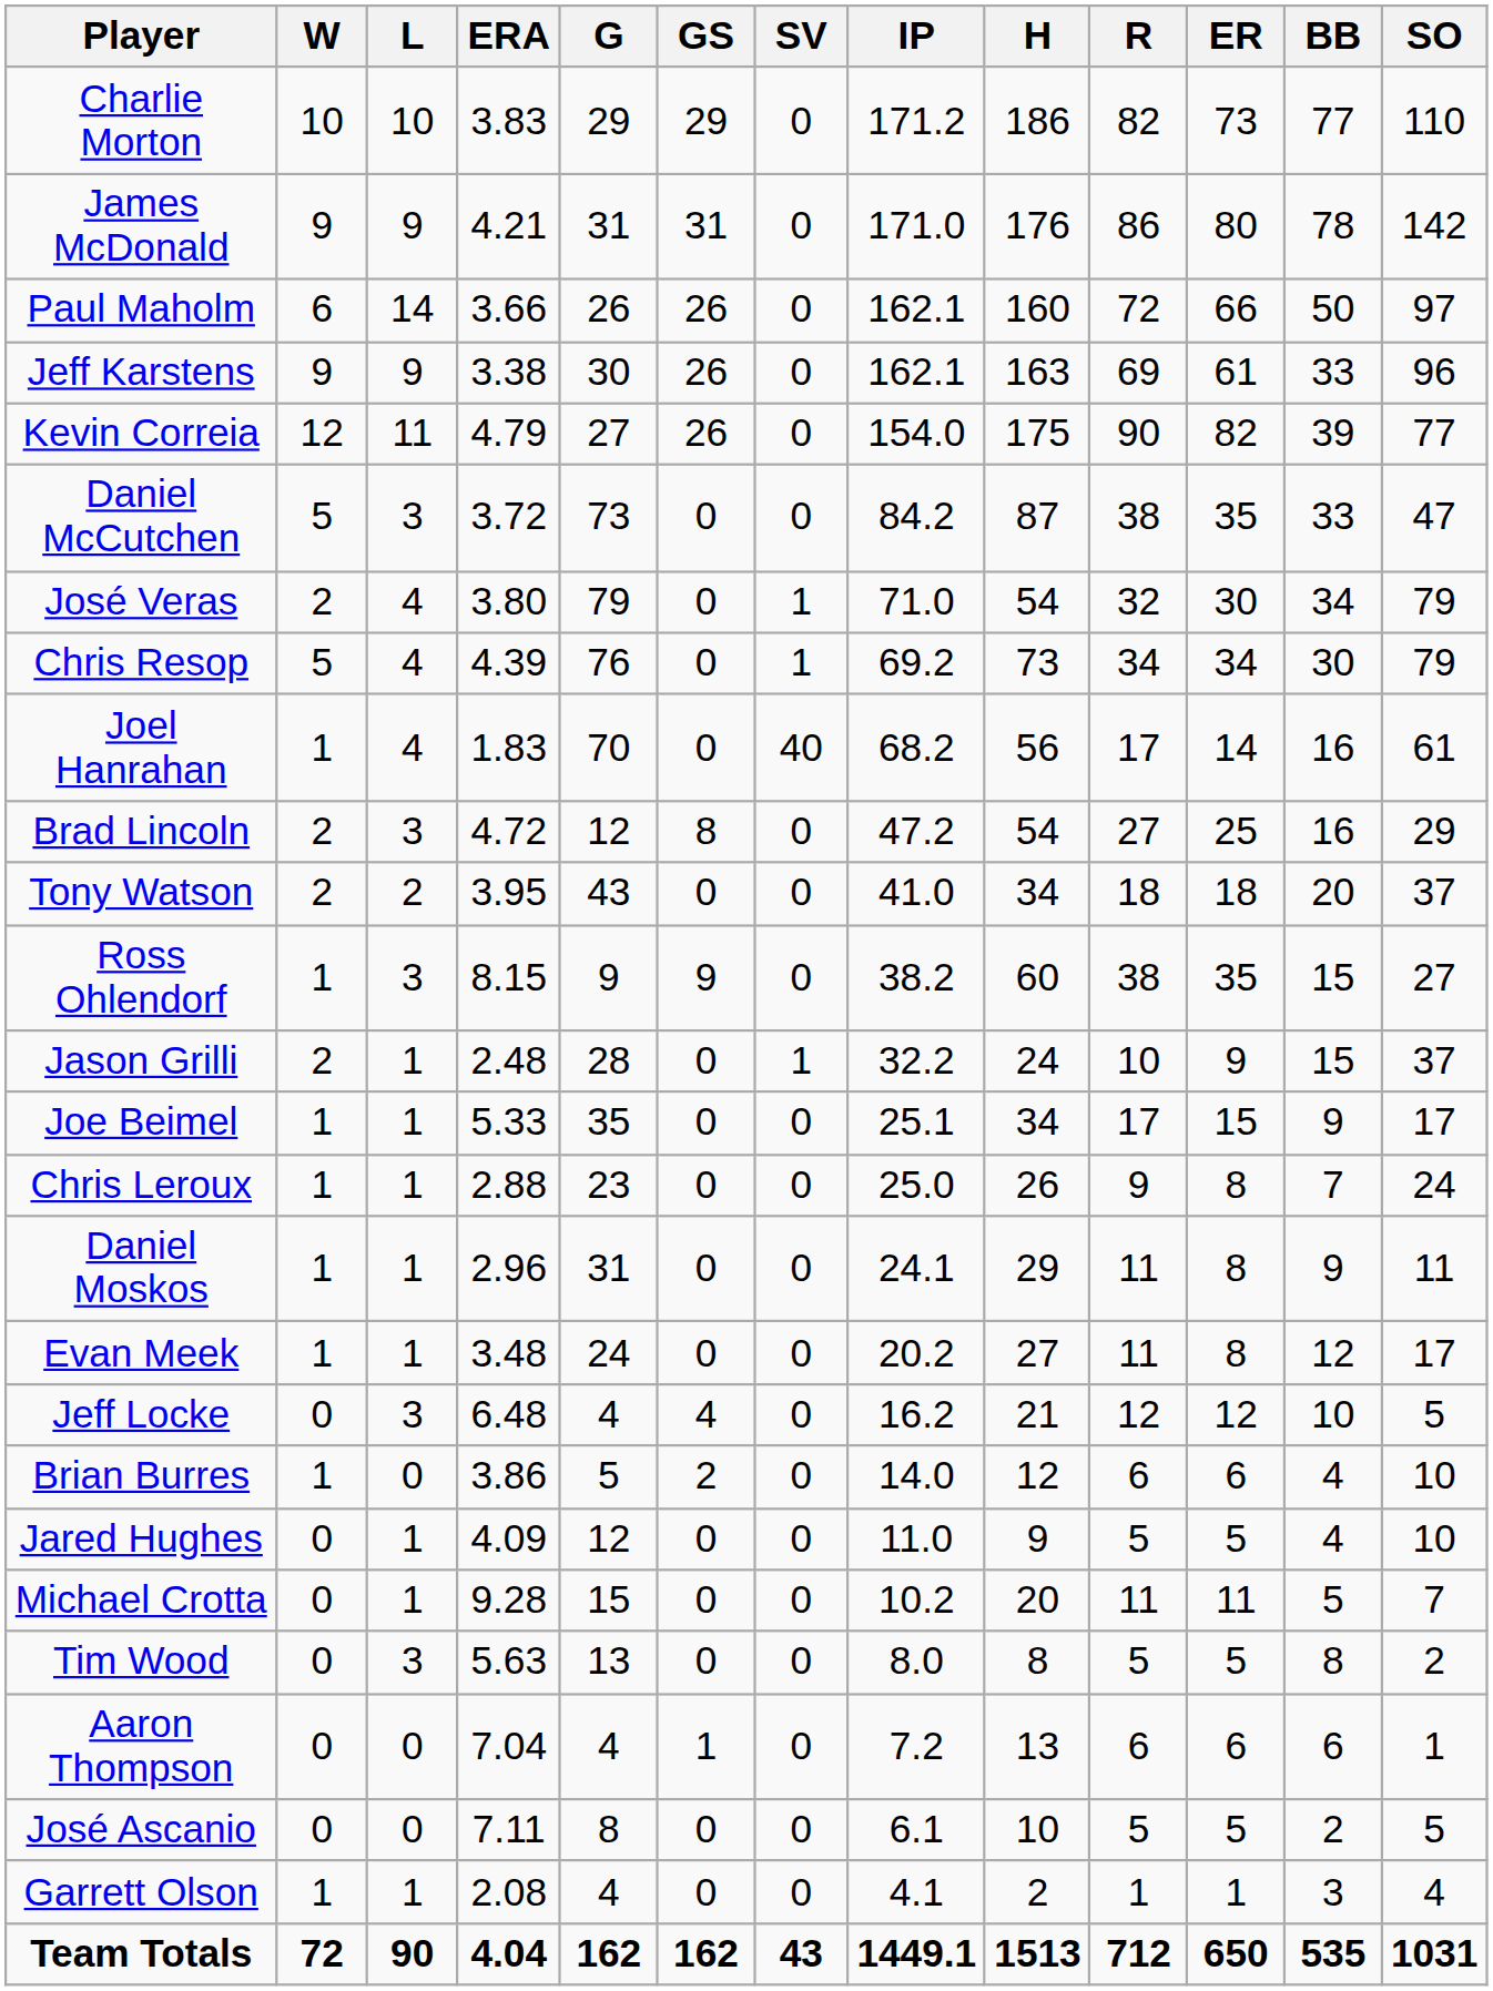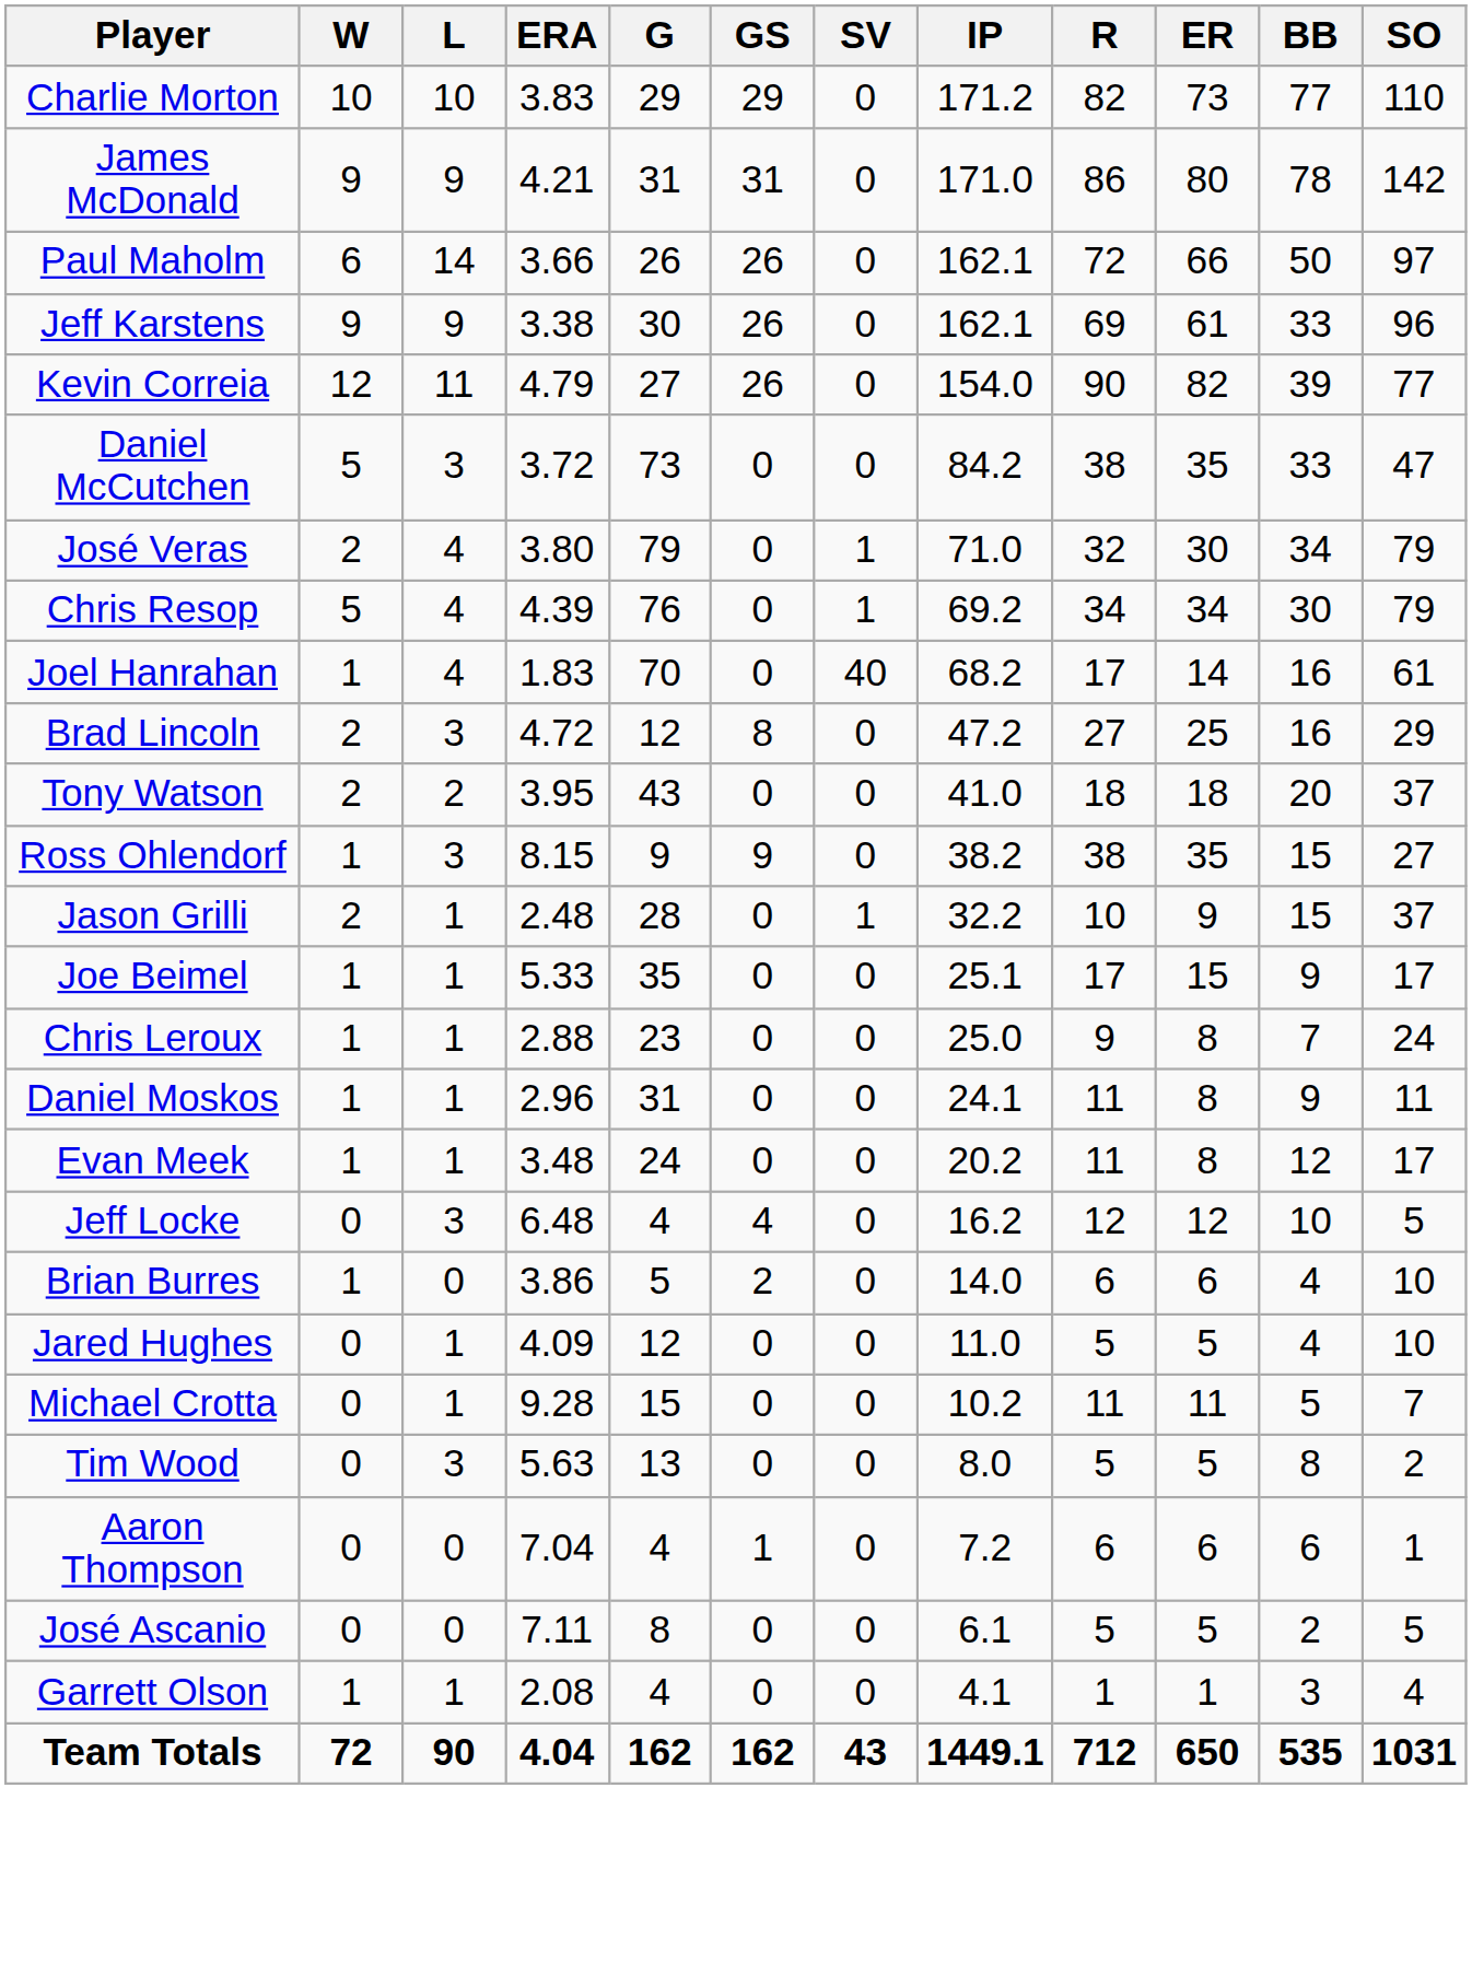 <table class=wikitable style="text-align:center">
 <tr>
 <th bgcolor=#DDDDFF; width="20%">Player</th>
 <th bgcolor=#DDDDFF; width="7%">W</th>
 <th bgcolor=#DDDDFF; width="7%">L</th>
 <th bgcolor=#DDDDFF; width="7%">ERA</th>
 <th bgcolor=#DDDDFF; width="7%">G</th>
 <th bgcolor=#DDDDFF; width="7%">GS</th>
 <th bgcolor=#DDDDFF; width="7%">SV</th>
 <th bgcolor=#DDDDFF; width="7%">IP</th>
-<th bgcolor=#DDDDFF; width="7%">H</th>
 <th bgcolor=#DDDDFF; width="7%">R</th>
 <th bgcolor=#DDDDFF; width="7%">ER</th>
 <th bgcolor=#DDDDFF; width="7%">BB</th>
 <th bgcolor=#DDDDFF; width="7%">SO</th>
 </tr>
 <tr>
 <td><a href='#'>Charlie Morton</a></td>
 <td>10</td>
 <td>10</td>
 <td>3.83</td>
 <td>29</td>
 <td>29</td>
 <td>0</td>
 <td>171.2</td>
-<td>186</td>
 <td>82</td>
 <td>73</td>
 <td>77</td>
 <td>110</td>
 </tr>
 <tr>
 <td><a href='#'>James McDonald</a></td>
 <td>9</td>
 <td>9</td>
 <td>4.21</td>
 <td>31</td>
 <td>31</td>
 <td>0</td>
 <td>171.0</td>
-<td>176</td>
 <td>86</td>
 <td>80</td>
 <td>78</td>
 <td>142</td>
 </tr>
 <tr>
 <td><a href='#'>Paul Maholm</a></td>
 <td>6</td>
 <td>14</td>
 <td>3.66</td>
 <td>26</td>
 <td>26</td>
 <td>0</td>
 <td>162.1</td>
-<td>160</td>
 <td>72</td>
 <td>66</td>
 <td>50</td>
 <td>97</td>
 </tr>
 <tr>
 <td><a href='#'>Jeff Karstens</a></td>
 <td>9</td>
 <td>9</td>
 <td>3.38</td>
 <td>30</td>
 <td>26</td>
 <td>0</td>
 <td>162.1</td>
-<td>163</td>
 <td>69</td>
 <td>61</td>
 <td>33</td>
 <td>96</td>
 </tr>
 <tr>
 <td><a href='#'>Kevin Correia</a></td>
 <td>12</td>
 <td>11</td>
 <td>4.79</td>
 <td>27</td>
 <td>26</td>
 <td>0</td>
 <td>154.0</td>
-<td>175</td>
 <td>90</td>
 <td>82</td>
 <td>39</td>
 <td>77</td>
 </tr>
 <tr>
 <td><a href='#'>Daniel McCutchen</a></td>
 <td>5</td>
 <td>3</td>
 <td>3.72</td>
 <td>73</td>
 <td>0</td>
 <td>0</td>
 <td>84.2</td>
-<td>87</td>
 <td>38</td>
 <td>35</td>
 <td>33</td>
 <td>47</td>
 </tr>
 <tr>
 <td><a href='#'>José Veras</a></td>
 <td>2</td>
 <td>4</td>
 <td>3.80</td>
 <td>79</td>
 <td>0</td>
 <td>1</td>
 <td>71.0</td>
-<td>54</td>
 <td>32</td>
 <td>30</td>
 <td>34</td>
 <td>79</td>
 </tr>
 <tr>
 <td><a href='#'>Chris Resop</a></td>
 <td>5</td>
 <td>4</td>
 <td>4.39</td>
 <td>76</td>
 <td>0</td>
 <td>1</td>
 <td>69.2</td>
-<td>73</td>
 <td>34</td>
 <td>34</td>
 <td>30</td>
 <td>79</td>
 </tr>
 <tr>
 <td><a href='#'>Joel Hanrahan</a></td>
 <td>1</td>
 <td>4</td>
 <td>1.83</td>
 <td>70</td>
 <td>0</td>
 <td>40</td>
 <td>68.2</td>
-<td>56</td>
 <td>17</td>
 <td>14</td>
 <td>16</td>
 <td>61</td>
 </tr>
 <tr>
 <td><a href='#'>Brad Lincoln</a></td>
 <td>2</td>
 <td>3</td>
 <td>4.72</td>
 <td>12</td>
 <td>8</td>
 <td>0</td>
 <td>47.2</td>
-<td>54</td>
 <td>27</td>
 <td>25</td>
 <td>16</td>
 <td>29</td>
 </tr>
 <tr>
 <td><a href='#'>Tony Watson</a></td>
 <td>2</td>
 <td>2</td>
 <td>3.95</td>
 <td>43</td>
 <td>0</td>
 <td>0</td>
 <td>41.0</td>
-<td>34</td>
 <td>18</td>
 <td>18</td>
 <td>20</td>
 <td>37</td>
 </tr>
 <tr>
 <td><a href='#'>Ross Ohlendorf</a></td>
 <td>1</td>
 <td>3</td>
 <td>8.15</td>
 <td>9</td>
 <td>9</td>
 <td>0</td>
 <td>38.2</td>
-<td>60</td>
 <td>38</td>
 <td>35</td>
 <td>15</td>
 <td>27</td>
 </tr>
 <tr>
 <td><a href='#'>Jason Grilli</a></td>
 <td>2</td>
 <td>1</td>
 <td>2.48</td>
 <td>28</td>
 <td>0</td>
 <td>1</td>
 <td>32.2</td>
-<td>24</td>
 <td>10</td>
 <td>9</td>
 <td>15</td>
 <td>37</td>
 </tr>
 <tr>
 <td><a href='#'>Joe Beimel</a></td>
 <td>1</td>
 <td>1</td>
 <td>5.33</td>
 <td>35</td>
 <td>0</td>
 <td>0</td>
 <td>25.1</td>
-<td>34</td>
 <td>17</td>
 <td>15</td>
 <td>9</td>
 <td>17</td>
 </tr>
 <tr>
 <td><a href='#'>Chris Leroux</a></td>
 <td>1</td>
 <td>1</td>
 <td>2.88</td>
 <td>23</td>
 <td>0</td>
 <td>0</td>
 <td>25.0</td>
-<td>26</td>
 <td>9</td>
 <td>8</td>
 <td>7</td>
 <td>24</td>
 </tr>
 <tr>
 <td><a href='#'>Daniel Moskos</a></td>
 <td>1</td>
 <td>1</td>
 <td>2.96</td>
 <td>31</td>
 <td>0</td>
 <td>0</td>
 <td>24.1</td>
-<td>29</td>
 <td>11</td>
 <td>8</td>
 <td>9</td>
 <td>11</td>
 </tr>
 <tr>
 <td><a href='#'>Evan Meek</a></td>
 <td>1</td>
 <td>1</td>
 <td>3.48</td>
 <td>24</td>
 <td>0</td>
 <td>0</td>
 <td>20.2</td>
-<td>27</td>
 <td>11</td>
 <td>8</td>
 <td>12</td>
 <td>17</td>
 </tr>
 <tr>
 <td><a href='#'>Jeff Locke</a></td>
 <td>0</td>
 <td>3</td>
 <td>6.48</td>
 <td>4</td>
 <td>4</td>
 <td>0</td>
 <td>16.2</td>
-<td>21</td>
 <td>12</td>
 <td>12</td>
 <td>10</td>
 <td>5</td>
 </tr>
 <tr>
 <td><a href='#'>Brian Burres</a></td>
 <td>1</td>
 <td>0</td>
 <td>3.86</td>
 <td>5</td>
 <td>2</td>
 <td>0</td>
 <td>14.0</td>
-<td>12</td>
 <td>6</td>
 <td>6</td>
 <td>4</td>
 <td>10</td>
 </tr>
 <tr>
 <td><a href='#'>Jared Hughes</a></td>
 <td>0</td>
 <td>1</td>
 <td>4.09</td>
 <td>12</td>
 <td>0</td>
 <td>0</td>
 <td>11.0</td>
-<td>9</td>
 <td>5</td>
 <td>5</td>
 <td>4</td>
 <td>10</td>
 </tr>
 <tr>
 <td><a href='#'>Michael Crotta</a></td>
 <td>0</td>
 <td>1</td>
 <td>9.28</td>
 <td>15</td>
 <td>0</td>
 <td>0</td>
 <td>10.2</td>
-<td>20</td>
 <td>11</td>
 <td>11</td>
 <td>5</td>
 <td>7</td>
 </tr>
 <tr>
 <td><a href='#'>Tim Wood</a></td>
 <td>0</td>
 <td>3</td>
 <td>5.63</td>
 <td>13</td>
 <td>0</td>
 <td>0</td>
 <td>8.0</td>
-<td>8</td>
 <td>5</td>
 <td>5</td>
 <td>8</td>
 <td>2</td>
 </tr>
 <tr>
 <td><a href='#'>Aaron Thompson</a></td>
 <td>0</td>
 <td>0</td>
 <td>7.04</td>
 <td>4</td>
 <td>1</td>
 <td>0</td>
 <td>7.2</td>
-<td>13</td>
 <td>6</td>
 <td>6</td>
 <td>6</td>
 <td>1</td>
 </tr>
 <tr>
 <td><a href='#'>José Ascanio</a></td>
 <td>0</td>
 <td>0</td>
 <td>7.11</td>
 <td>8</td>
 <td>0</td>
 <td>0</td>
 <td>6.1</td>
-<td>10</td>
 <td>5</td>
 <td>5</td>
 <td>2</td>
 <td>5</td>
 </tr>
 <tr>
 <td><a href='#'>Garrett Olson</a></td>
 <td>1</td>
 <td>1</td>
 <td>2.08</td>
 <td>4</td>
 <td>0</td>
 <td>0</td>
 <td>4.1</td>
-<td>2</td>
 <td>1</td>
 <td>1</td>
 <td>3</td>
 <td>4</td>
 </tr>
 <tr>
 <td><strong>Team Totals</strong></td>
 <td><strong>72</strong></td>
 <td><strong>90</strong></td>
 <td><strong>4.04</strong></td>
 <td><strong>162</strong></td>
 <td><strong>162</strong></td>
 <td><strong>43</strong></td>
 <td><strong>1449.1</strong></td>
-<td><strong>1513</strong></td>
 <td><strong>712</strong></td>
 <td><strong>650</strong></td>
 <td><strong>535</strong></td>
 <td><strong>1031</strong></td>
 </tr>
 </table>
